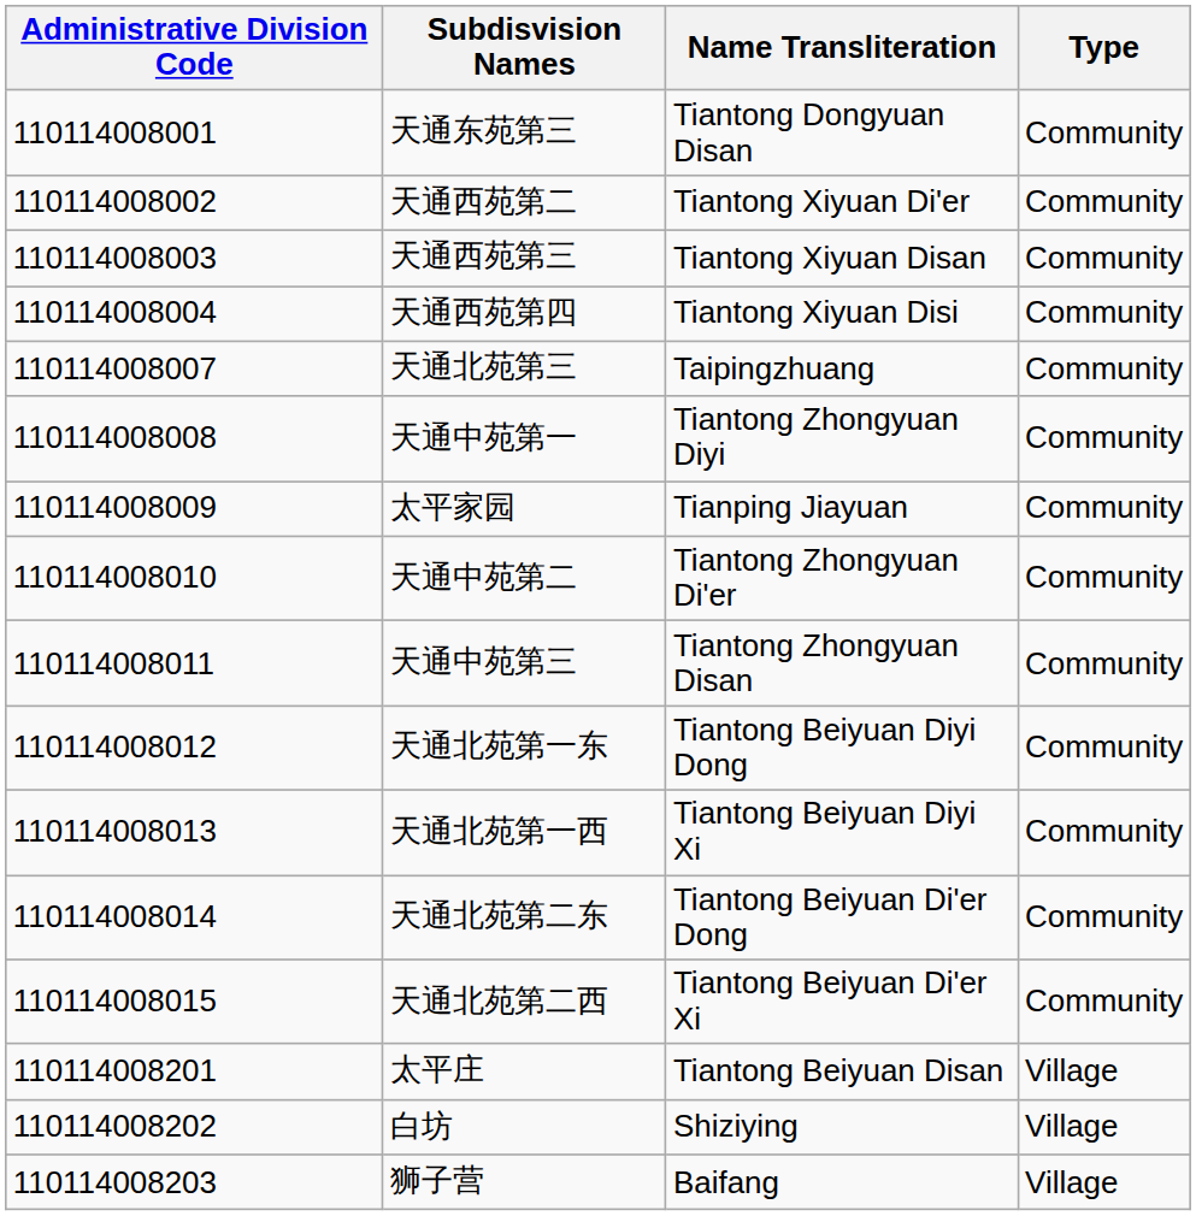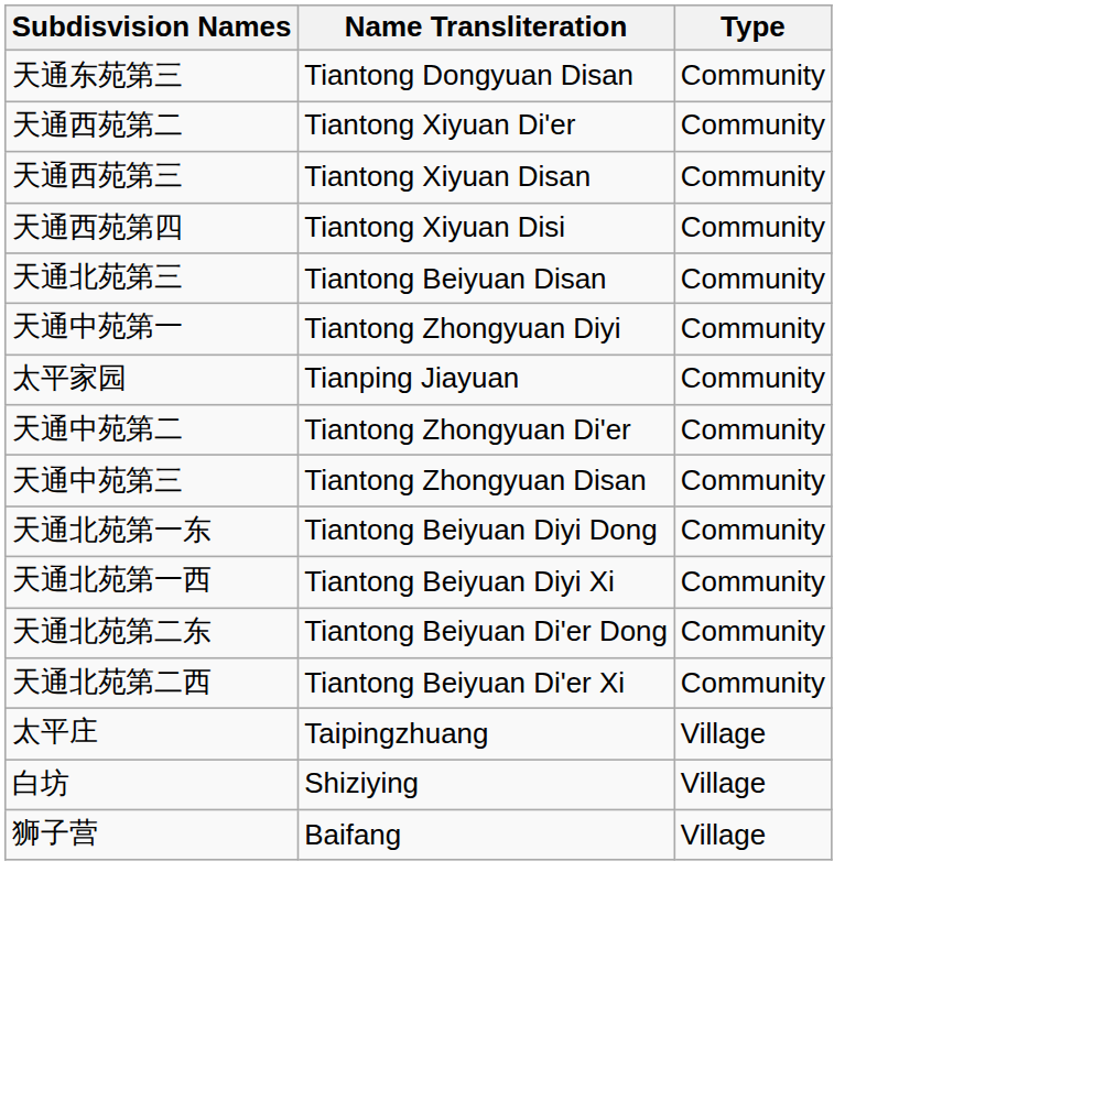 <table class="wikitable sortable">
 <tr>
-<th><a href='#'>Administrative Division Code</a></th>
 <th>Subdisvision Names</th>
 <th>Name Transliteration</th>
 <th>Type</th>
 </tr>
 <tr>
-<td>110114008001</td>
 <td>天通东苑第三</td>
 <td>Tiantong Dongyuan Disan</td>
 <td>Community</td>
 </tr>
 <tr>
-<td>110114008002</td>
 <td>天通西苑第二</td>
 <td>Tiantong Xiyuan Di'er</td>
 <td>Community</td>
 </tr>
 <tr>
-<td>110114008003</td>
 <td>天通西苑第三</td>
 <td>Tiantong Xiyuan Disan</td>
 <td>Community</td>
 </tr>
 <tr>
-<td>110114008004</td>
 <td>天通西苑第四</td>
 <td>Tiantong Xiyuan Disi</td>
 <td>Community</td>
 </tr>
 <tr>
-<td>110114008007</td>
 <td>天通北苑第三</td>
-<td>Taipingzhuang</td>
+<td>Tiantong Beiyuan Disan</td>
 <td>Community</td>
 </tr>
 <tr>
-<td>110114008008</td>
 <td>天通中苑第一</td>
 <td>Tiantong Zhongyuan Diyi</td>
 <td>Community</td>
 </tr>
 <tr>
-<td>110114008009</td>
 <td>太平家园</td>
 <td>Tianping Jiayuan</td>
 <td>Community</td>
 </tr>
 <tr>
-<td>110114008010</td>
 <td>天通中苑第二</td>
 <td>Tiantong Zhongyuan Di'er</td>
 <td>Community</td>
 </tr>
 <tr>
-<td>110114008011</td>
 <td>天通中苑第三</td>
 <td>Tiantong Zhongyuan Disan</td>
 <td>Community</td>
 </tr>
 <tr>
-<td>110114008012</td>
 <td>天通北苑第一东</td>
 <td>Tiantong Beiyuan Diyi Dong</td>
 <td>Community</td>
 </tr>
 <tr>
-<td>110114008013</td>
 <td>天通北苑第一西</td>
 <td>Tiantong Beiyuan Diyi Xi</td>
 <td>Community</td>
 </tr>
 <tr>
-<td>110114008014</td>
 <td>天通北苑第二东</td>
 <td>Tiantong Beiyuan Di'er Dong</td>
 <td>Community</td>
 </tr>
 <tr>
-<td>110114008015</td>
 <td>天通北苑第二西</td>
 <td>Tiantong Beiyuan Di'er Xi</td>
 <td>Community</td>
 </tr>
 <tr>
-<td>110114008201</td>
 <td>太平庄</td>
-<td>Tiantong Beiyuan Disan</td>
+<td>Taipingzhuang</td>
 <td>Village</td>
 </tr>
 <tr>
-<td>110114008202</td>
 <td>白坊</td>
 <td>Shiziying</td>
 <td>Village</td>
 </tr>
 <tr>
-<td>110114008203</td>
 <td>狮子营</td>
 <td>Baifang</td>
 <td>Village</td>
 </tr>
 </table>
